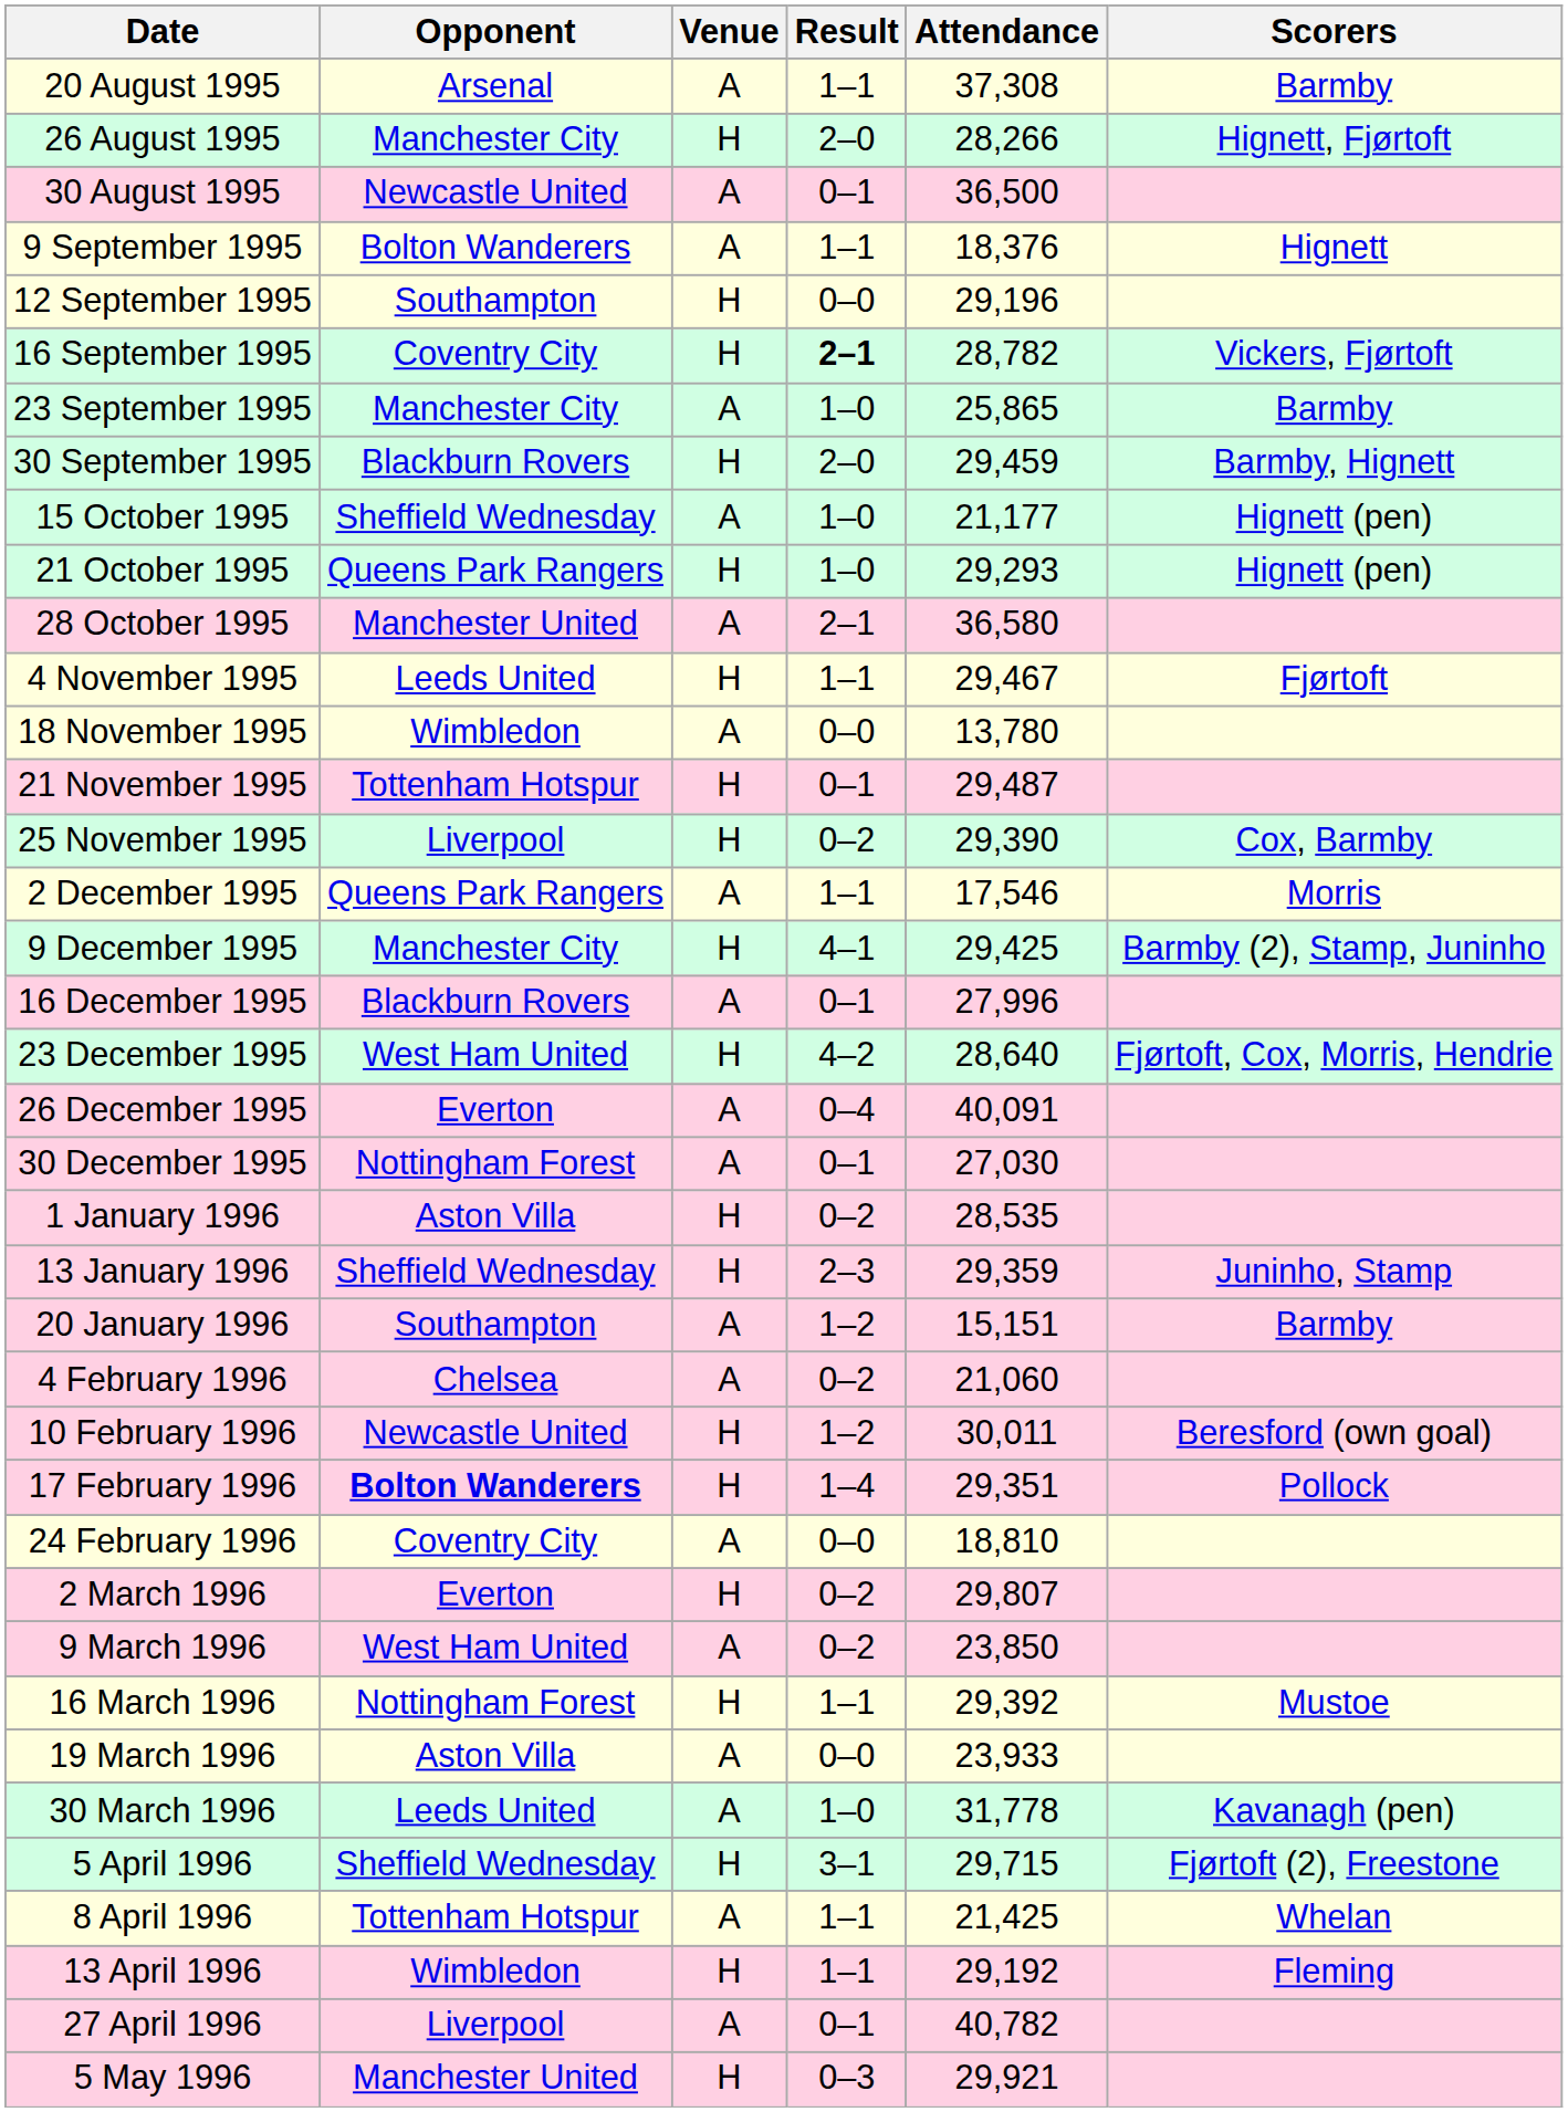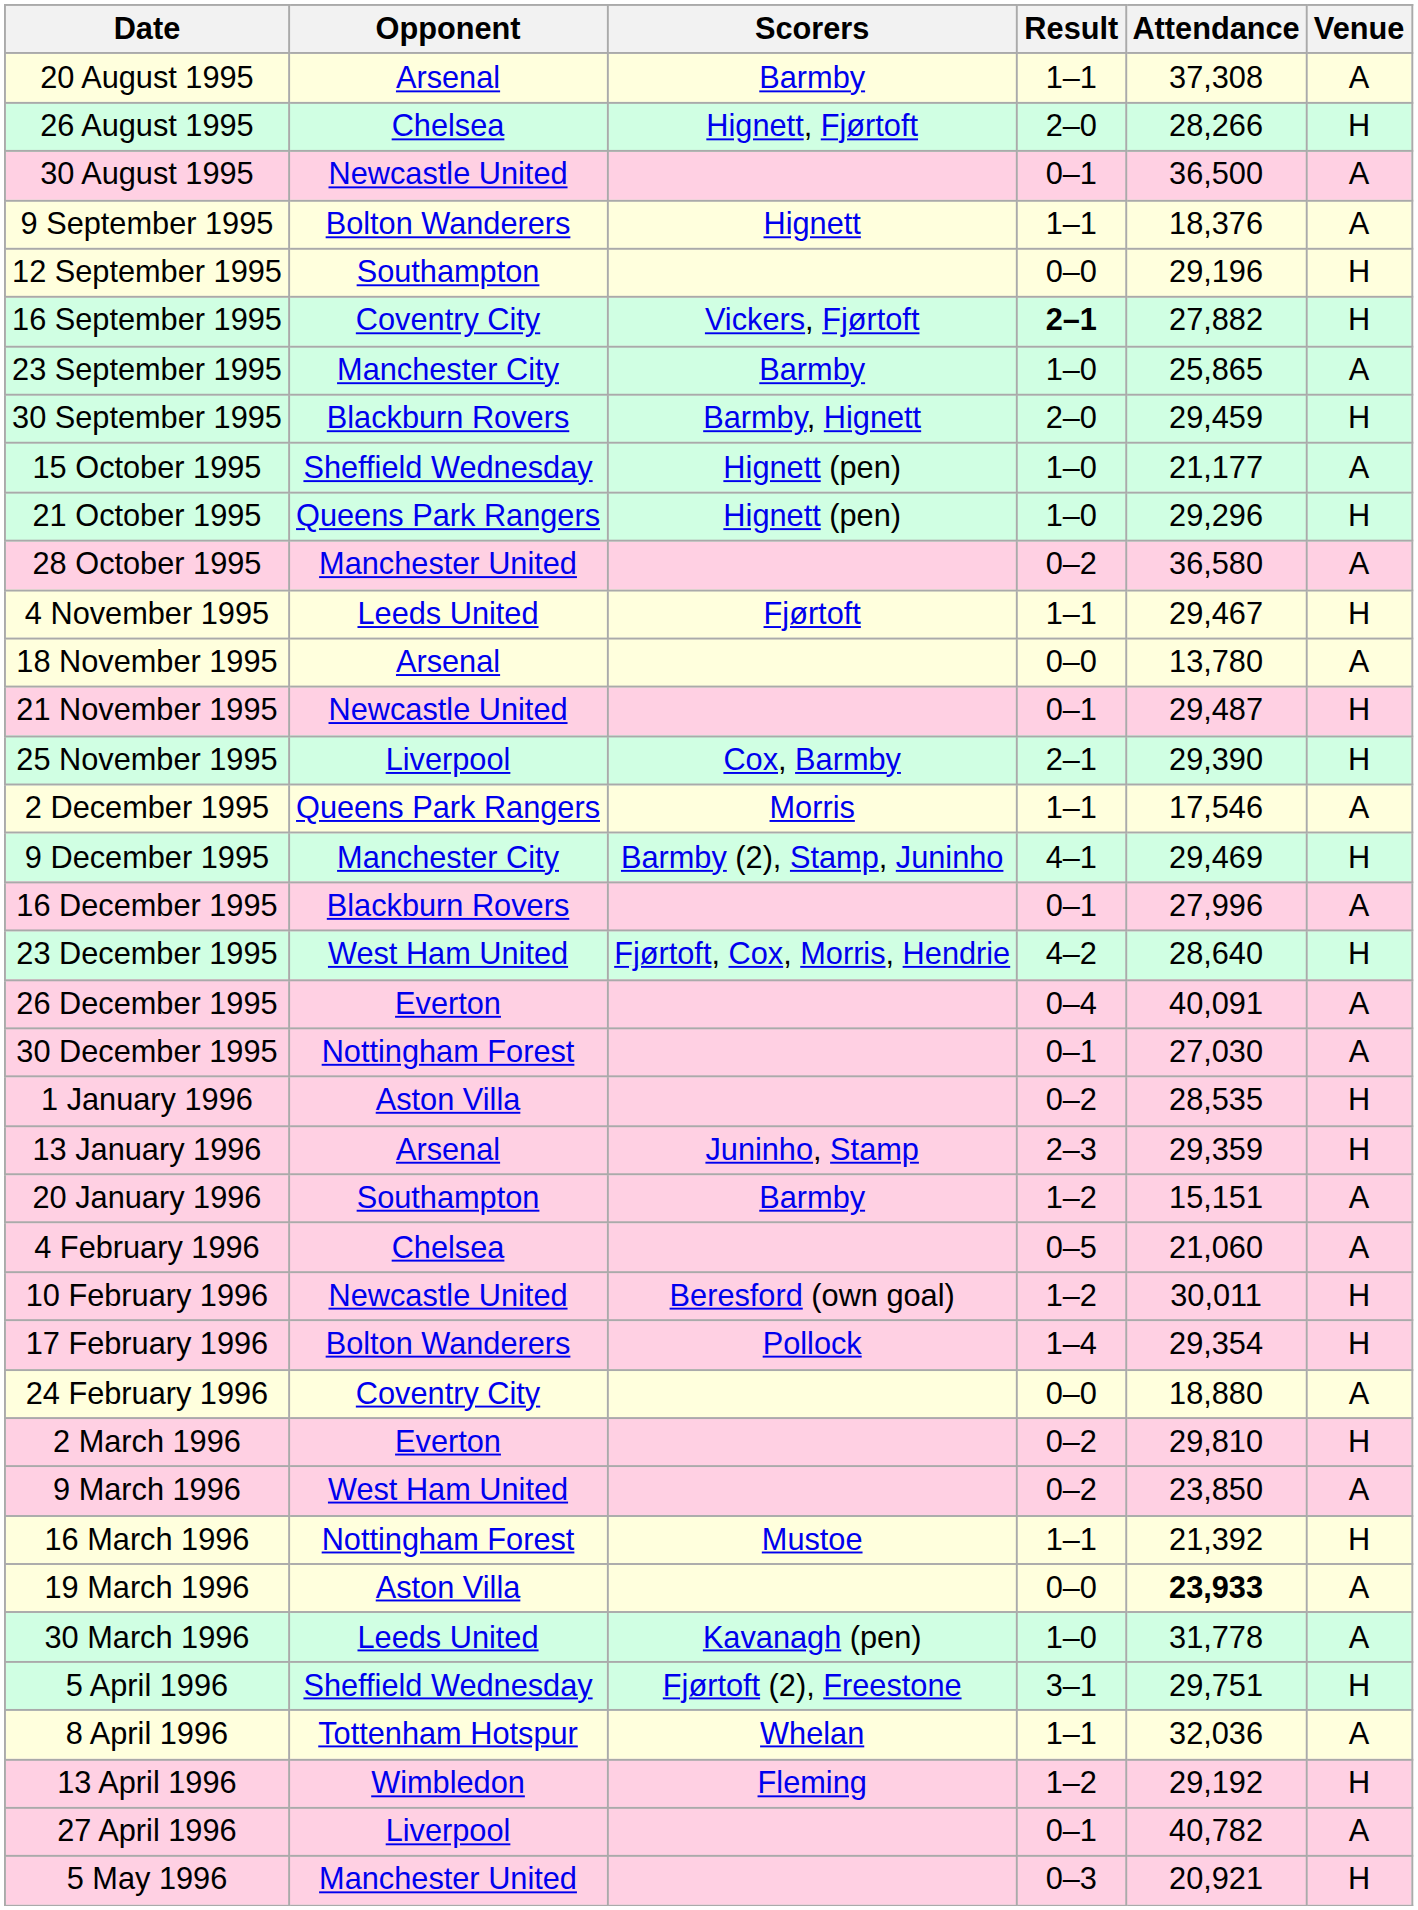 <table class="wikitable sortable" style="font-size:100%; text-align:center">
 <tr>
 <th>Date</th>
 <th>Opponent</th>
-<th>Venue</th>
+<th>Scorers</th>
 <th>Result</th>
 <th>Attendance</th>
-<th>Scorers</th>
+<th>Venue</th>
 </tr>
 <tr style="background-color: #ffffdd;">
 <td>20 August 1995</td>
 <td><a href='#'>Arsenal</a></td>
-<td>A</td>
+<td><a href='#'>Barmby</a></td>
 <td>1–1</td>
 <td>37,308</td>
-<td><a href='#'>Barmby</a></td>
+<td>A</td>
 </tr>
 <tr style="background-color: #d0ffe3;">
 <td>26 August 1995</td>
-<td><a href='#'>Manchester City</a></td>
-<td>H</td>
+<td><a href='#'>Chelsea</a></td>
+<td><a href='#'>Hignett</a>, <a href='#'>Fjørtoft</a></td>
 <td>2–0</td>
 <td>28,266</td>
-<td><a href='#'>Hignett</a>, <a href='#'>Fjørtoft</a></td>
+<td>H</td>
 </tr>
 <tr style="background-color: #ffd0e3;">
 <td>30 August 1995</td>
 <td><a href='#'>Newcastle United</a></td>
-<td>A</td>
+<td></td>
 <td>0–1</td>
 <td>36,500</td>
-<td></td>
+<td>A</td>
 </tr>
 <tr style="background-color: #ffffdd;">
 <td>9 September 1995</td>
 <td><a href='#'>Bolton Wanderers</a></td>
-<td>A</td>
+<td><a href='#'>Hignett</a></td>
 <td>1–1</td>
 <td>18,376</td>
-<td><a href='#'>Hignett</a></td>
+<td>A</td>
 </tr>
 <tr style="background-color: #ffffdd;">
 <td>12 September 1995</td>
 <td><a href='#'>Southampton</a></td>
-<td>H</td>
+<td></td>
 <td>0–0</td>
 <td>29,196</td>
-<td></td>
+<td>H</td>
 </tr>
 <tr style="background-color: #d0ffe3;">
 <td>16 September 1995</td>
 <td><a href='#'>Coventry City</a></td>
+<td><a href='#'>Vickers</a>, <a href='#'>Fjørtoft</a></td>
+<td><strong>2–1</strong></td>
+<td>27,882</td>
 <td>H</td>
-<td><strong>2–1</strong></td>
-<td>28,782</td>
-<td><a href='#'>Vickers</a>, <a href='#'>Fjørtoft</a></td>
 </tr>
 <tr style="background-color: #d0ffe3;">
 <td>23 September 1995</td>
 <td><a href='#'>Manchester City</a></td>
-<td>A</td>
+<td><a href='#'>Barmby</a></td>
 <td>1–0</td>
 <td>25,865</td>
-<td><a href='#'>Barmby</a></td>
+<td>A</td>
 </tr>
 <tr style="background-color: #d0ffe3;">
 <td>30 September 1995</td>
 <td><a href='#'>Blackburn Rovers</a></td>
-<td>H</td>
+<td><a href='#'>Barmby</a>, <a href='#'>Hignett</a></td>
 <td>2–0</td>
 <td>29,459</td>
-<td><a href='#'>Barmby</a>, <a href='#'>Hignett</a></td>
+<td>H</td>
 </tr>
 <tr style="background-color: #d0ffe3;">
 <td>15 October 1995</td>
 <td><a href='#'>Sheffield Wednesday</a></td>
-<td>A</td>
+<td><a href='#'>Hignett</a> (pen)</td>
 <td>1–0</td>
 <td>21,177</td>
-<td><a href='#'>Hignett</a> (pen)</td>
+<td>A</td>
 </tr>
 <tr style="background-color: #d0ffe3;">
 <td>21 October 1995</td>
 <td><a href='#'>Queens Park Rangers</a></td>
+<td><a href='#'>Hignett</a> (pen)</td>
+<td>1–0</td>
+<td>29,296</td>
 <td>H</td>
-<td>1–0</td>
-<td>29,293</td>
-<td><a href='#'>Hignett</a> (pen)</td>
 </tr>
 <tr style="background-color: #ffd0e3;">
 <td>28 October 1995</td>
 <td><a href='#'>Manchester United</a></td>
+<td></td>
+<td>0–2</td>
+<td>36,580</td>
 <td>A</td>
-<td>2–1</td>
-<td>36,580</td>
-<td></td>
 </tr>
 <tr style="background-color: #ffffdd;">
 <td>4 November 1995</td>
 <td><a href='#'>Leeds United</a></td>
-<td>H</td>
+<td><a href='#'>Fjørtoft</a></td>
 <td>1–1</td>
 <td>29,467</td>
-<td><a href='#'>Fjørtoft</a></td>
+<td>H</td>
 </tr>
 <tr style="background-color: #ffffdd;">
 <td>18 November 1995</td>
-<td><a href='#'>Wimbledon</a></td>
-<td>A</td>
+<td><a href='#'>Arsenal</a></td>
+<td></td>
 <td>0–0</td>
 <td>13,780</td>
-<td></td>
+<td>A</td>
 </tr>
 <tr style="background-color: #ffd0e3;">
 <td>21 November 1995</td>
-<td><a href='#'>Tottenham Hotspur</a></td>
-<td>H</td>
+<td><a href='#'>Newcastle United</a></td>
+<td></td>
 <td>0–1</td>
 <td>29,487</td>
-<td></td>
+<td>H</td>
 </tr>
 <tr style="background-color: #d0ffe3;">
 <td>25 November 1995</td>
 <td><a href='#'>Liverpool</a></td>
+<td><a href='#'>Cox</a>, <a href='#'>Barmby</a></td>
+<td>2–1</td>
+<td>29,390</td>
 <td>H</td>
-<td>0–2</td>
-<td>29,390</td>
-<td><a href='#'>Cox</a>, <a href='#'>Barmby</a></td>
 </tr>
 <tr style="background-color: #ffffdd;">
 <td>2 December 1995</td>
 <td><a href='#'>Queens Park Rangers</a></td>
-<td>A</td>
+<td><a href='#'>Morris</a></td>
 <td>1–1</td>
 <td>17,546</td>
-<td><a href='#'>Morris</a></td>
+<td>A</td>
 </tr>
 <tr style="background-color: #d0ffe3;">
 <td>9 December 1995</td>
 <td><a href='#'>Manchester City</a></td>
+<td><a href='#'>Barmby</a> (2), <a href='#'>Stamp</a>, <a href='#'>Juninho</a></td>
+<td>4–1</td>
+<td>29,469</td>
 <td>H</td>
-<td>4–1</td>
-<td>29,425</td>
-<td><a href='#'>Barmby</a> (2), <a href='#'>Stamp</a>, <a href='#'>Juninho</a></td>
 </tr>
 <tr style="background-color: #ffd0e3;">
 <td>16 December 1995</td>
 <td><a href='#'>Blackburn Rovers</a></td>
-<td>A</td>
+<td></td>
 <td>0–1</td>
 <td>27,996</td>
-<td></td>
+<td>A</td>
 </tr>
 <tr style="background-color: #d0ffe3;">
 <td>23 December 1995</td>
 <td><a href='#'>West Ham United</a></td>
-<td>H</td>
+<td><a href='#'>Fjørtoft</a>, <a href='#'>Cox</a>, <a href='#'>Morris</a>, <a href='#'>Hendrie</a></td>
 <td>4–2</td>
 <td>28,640</td>
-<td><a href='#'>Fjørtoft</a>, <a href='#'>Cox</a>, <a href='#'>Morris</a>, <a href='#'>Hendrie</a></td>
+<td>H</td>
 </tr>
 <tr style="background-color: #ffd0e3;">
 <td>26 December 1995</td>
 <td><a href='#'>Everton</a></td>
-<td>A</td>
+<td></td>
 <td>0–4</td>
 <td>40,091</td>
-<td></td>
+<td>A</td>
 </tr>
 <tr style="background-color: #ffd0e3;">
 <td>30 December 1995</td>
 <td><a href='#'>Nottingham Forest</a></td>
-<td>A</td>
+<td></td>
 <td>0–1</td>
 <td>27,030</td>
-<td></td>
+<td>A</td>
 </tr>
 <tr style="background-color: #ffd0e3;">
 <td>1 January 1996</td>
 <td><a href='#'>Aston Villa</a></td>
-<td>H</td>
+<td></td>
 <td>0–2</td>
 <td>28,535</td>
-<td></td>
+<td>H</td>
 </tr>
 <tr style="background-color: #ffd0e3;">
 <td>13 January 1996</td>
-<td><a href='#'>Sheffield Wednesday</a></td>
-<td>H</td>
+<td><a href='#'>Arsenal</a></td>
+<td><a href='#'>Juninho</a>, <a href='#'>Stamp</a></td>
 <td>2–3</td>
 <td>29,359</td>
-<td><a href='#'>Juninho</a>, <a href='#'>Stamp</a></td>
+<td>H</td>
 </tr>
 <tr style="background-color: #ffd0e3;">
 <td>20 January 1996</td>
 <td><a href='#'>Southampton</a></td>
-<td>A</td>
+<td><a href='#'>Barmby</a></td>
 <td>1–2</td>
 <td>15,151</td>
-<td><a href='#'>Barmby</a></td>
+<td>A</td>
 </tr>
 <tr style="background-color: #ffd0e3;">
 <td>4 February 1996</td>
 <td><a href='#'>Chelsea</a></td>
+<td></td>
+<td>0–5</td>
+<td>21,060</td>
 <td>A</td>
-<td>0–2</td>
-<td>21,060</td>
-<td></td>
 </tr>
 <tr style="background-color: #ffd0e3;">
 <td>10 February 1996</td>
 <td><a href='#'>Newcastle United</a></td>
-<td>H</td>
+<td><a href='#'>Beresford</a> (own goal)</td>
 <td>1–2</td>
 <td>30,011</td>
-<td><a href='#'>Beresford</a> (own goal)</td>
+<td>H</td>
 </tr>
 <tr style="background-color: #ffd0e3;">
 <td>17 February 1996</td>
-<td><strong><a href='#'>Bolton Wanderers</a></strong></td>
+<td><a href='#'>Bolton Wanderers</a></td>
+<td><a href='#'>Pollock</a></td>
+<td>1–4</td>
+<td>29,354</td>
 <td>H</td>
-<td>1–4</td>
-<td>29,351</td>
-<td><a href='#'>Pollock</a></td>
 </tr>
 <tr style="background-color: #ffffdd;">
 <td>24 February 1996</td>
 <td><a href='#'>Coventry City</a></td>
+<td></td>
+<td>0–0</td>
+<td>18,880</td>
 <td>A</td>
-<td>0–0</td>
-<td>18,810</td>
-<td></td>
 </tr>
 <tr style="background-color: #ffd0e3;">
 <td>2 March 1996</td>
 <td><a href='#'>Everton</a></td>
+<td></td>
+<td>0–2</td>
+<td>29,810</td>
 <td>H</td>
-<td>0–2</td>
-<td>29,807</td>
-<td></td>
 </tr>
 <tr style="background-color: #ffd0e3;">
 <td>9 March 1996</td>
 <td><a href='#'>West Ham United</a></td>
-<td>A</td>
+<td></td>
 <td>0–2</td>
 <td>23,850</td>
-<td></td>
+<td>A</td>
 </tr>
 <tr style="background-color: #ffffdd;">
 <td>16 March 1996</td>
 <td><a href='#'>Nottingham Forest</a></td>
+<td><a href='#'>Mustoe</a></td>
+<td>1–1</td>
+<td>21,392</td>
 <td>H</td>
-<td>1–1</td>
-<td>29,392</td>
-<td><a href='#'>Mustoe</a></td>
 </tr>
 <tr style="background-color: #ffffdd;">
 <td>19 March 1996</td>
 <td><a href='#'>Aston Villa</a></td>
+<td></td>
+<td>0–0</td>
+<td><strong>23,933</strong></td>
 <td>A</td>
-<td>0–0</td>
-<td>23,933</td>
-<td></td>
 </tr>
 <tr style="background-color: #d0ffe3;">
 <td>30 March 1996</td>
 <td><a href='#'>Leeds United</a></td>
-<td>A</td>
+<td><a href='#'>Kavanagh</a> (pen)</td>
 <td>1–0</td>
 <td>31,778</td>
-<td><a href='#'>Kavanagh</a> (pen)</td>
+<td>A</td>
 </tr>
 <tr style="background-color: #d0ffe3;">
 <td>5 April 1996</td>
 <td><a href='#'>Sheffield Wednesday</a></td>
+<td><a href='#'>Fjørtoft</a> (2), <a href='#'>Freestone</a></td>
+<td>3–1</td>
+<td>29,751</td>
 <td>H</td>
-<td>3–1</td>
-<td>29,715</td>
-<td><a href='#'>Fjørtoft</a> (2), <a href='#'>Freestone</a></td>
 </tr>
 <tr style="background-color: #ffffdd;">
 <td>8 April 1996</td>
 <td><a href='#'>Tottenham Hotspur</a></td>
+<td><a href='#'>Whelan</a></td>
+<td>1–1</td>
+<td>32,036</td>
 <td>A</td>
-<td>1–1</td>
-<td>21,425</td>
-<td><a href='#'>Whelan</a></td>
 </tr>
 <tr style="background-color: #ffd0e3;">
 <td>13 April 1996</td>
 <td><a href='#'>Wimbledon</a></td>
+<td><a href='#'>Fleming</a></td>
+<td>1–2</td>
+<td>29,192</td>
 <td>H</td>
-<td>1–1</td>
-<td>29,192</td>
-<td><a href='#'>Fleming</a></td>
 </tr>
 <tr style="background-color: #ffd0e3;">
 <td>27 April 1996</td>
 <td><a href='#'>Liverpool</a></td>
-<td>A</td>
+<td></td>
 <td>0–1</td>
 <td>40,782</td>
-<td></td>
+<td>A</td>
 </tr>
 <tr style="background-color: #ffd0e3;">
 <td>5 May 1996</td>
 <td><a href='#'>Manchester United</a></td>
+<td></td>
+<td>0–3</td>
+<td>20,921</td>
 <td>H</td>
-<td>0–3</td>
-<td>29,921</td>
-<td></td>
 </tr>
 </table>
